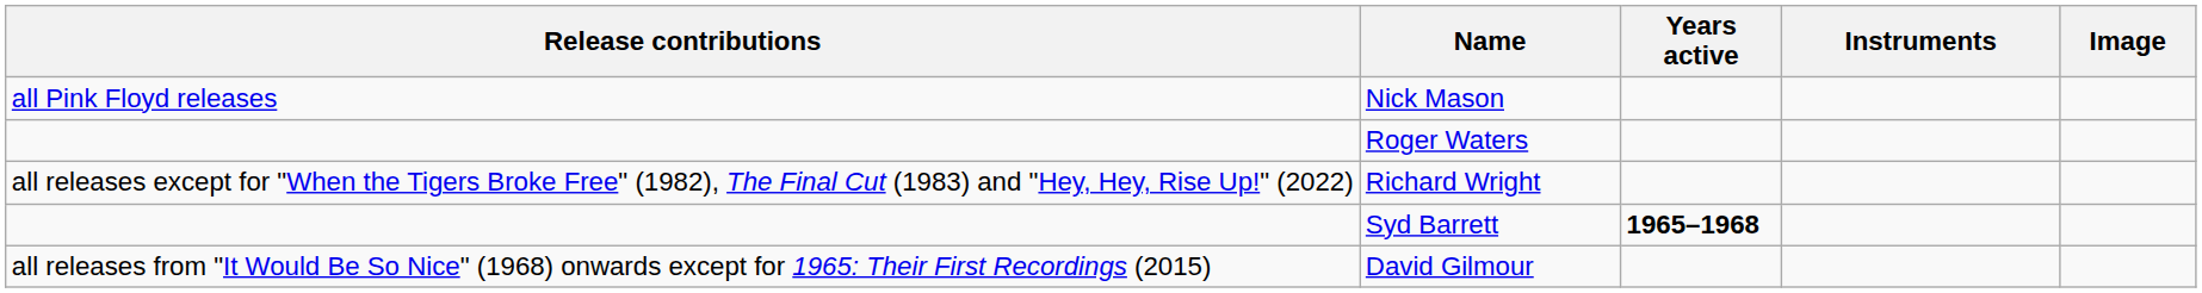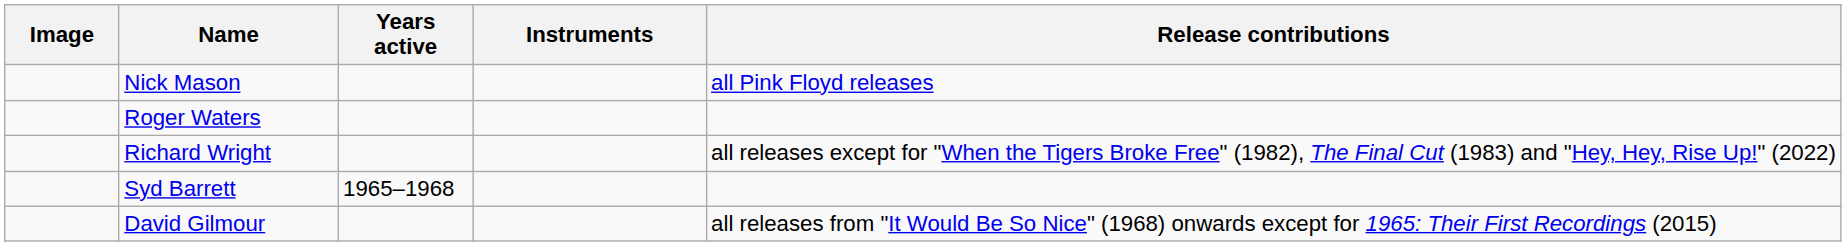 <table class="wikitable">
 <tr>
-<th>Release contributions</th>
+<th width="75">Image</th>
 <th width="150">Name</th>
 <th width="90">Years active</th>
 <th width="160">Instruments</th>
-<th width="75">Image</th>
+<th>Release contributions</th>
 </tr>
 <tr>
-<td><a href='#'>all Pink Floyd releases</a></td>
+<td></td>
 <td><a href='#'>Nick Mason</a></td>
 <td></td>
 <td></td>
-<td></td>
+<td><a href='#'>all Pink Floyd releases</a></td>
 </tr>
 <tr>
 <td></td>
 <td><a href='#'>Roger Waters</a></td>
 <td></td>
 <td></td>
 <td></td>
 </tr>
 <tr>
-<td>all releases except for "<a href='#'>When the Tigers Broke Free</a>" (1982), <em><a href='#'>The Final Cut</a></em> (1983) and "<a href='#'>Hey, Hey, Rise Up!</a>" (2022)</td>
+<td></td>
 <td><a href='#'>Richard Wright</a></td>
 <td></td>
 <td><br></td>
+<td>all releases except for "<a href='#'>When the Tigers Broke Free</a>" (1982), <em><a href='#'>The Final Cut</a></em> (1983) and "<a href='#'>Hey, Hey, Rise Up!</a>" (2022)</td>
+</tr>
+<tr>
+<td></td>
+<td><a href='#'>Syd Barrett</a></td>
+<td>1965–1968 </td>
+<td></td>
 <td></td>
 </tr>
 <tr>
 <td></td>
-<td><a href='#'>Syd Barrett</a></td>
-<td><strong>1965–1968 </strong></td>
-<td></td>
-<td></td>
-</tr>
-<tr>
-<td>all releases from "<a href='#'>It Would Be So Nice</a>" (1968) onwards except for <em><a href='#'>1965: Their First Recordings</a></em> (2015)</td>
 <td><a href='#'>David Gilmour</a></td>
 <td></td>
 <td></td>
-<td></td>
+<td>all releases from "<a href='#'>It Would Be So Nice</a>" (1968) onwards except for <em><a href='#'>1965: Their First Recordings</a></em> (2015)</td>
 </tr>
 </table>
